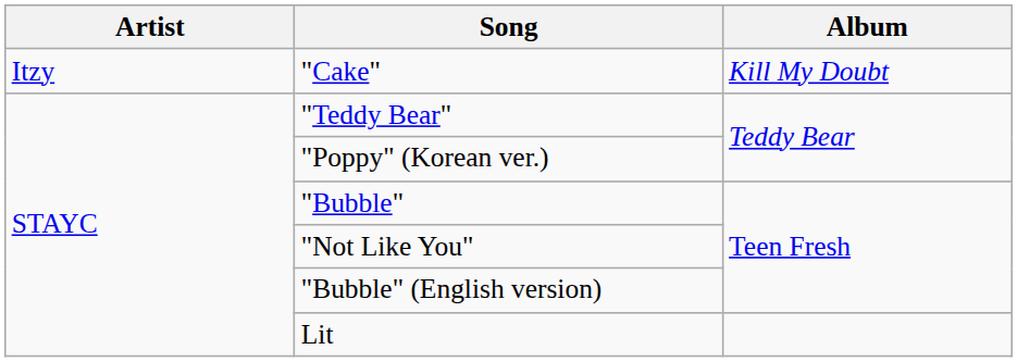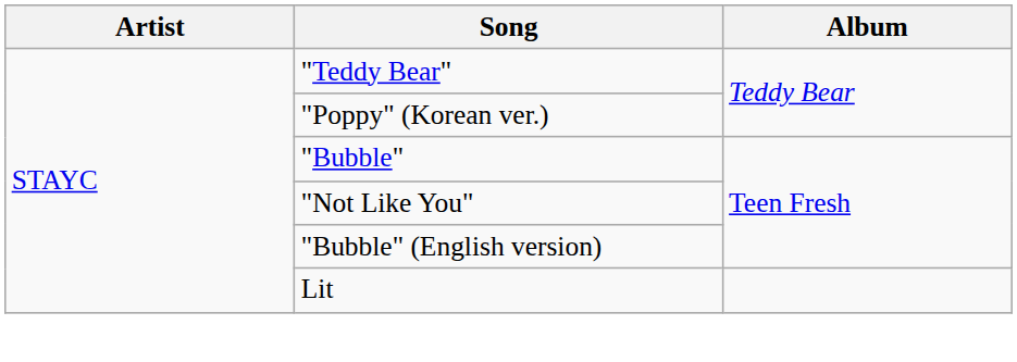 <table class="wikitable sortable">
 <tr>
 <th style="width:10em;">Artist</th>
 <th style="width:15em;">Song</th>
 <th style="width:10em;">Album</th>
-</tr>
-<tr>
-<td><a href='#'>Itzy</a></td>
-<td>"<a href='#'>Cake</a>"</td>
-<td><em><a href='#'>Kill My Doubt</a></em></td>
 </tr>
 <tr>
 <td rowspan="6"><a href='#'>STAYC</a></td>
 <td>"<a href='#'>Teddy Bear</a>"</td>
 <td rowspan="2"><em><a href='#'>Teddy Bear</a></em></td>
 </tr>
 <tr>
 <td>"Poppy" (Korean ver.)</td>
 </tr>
 <tr>
 <td>"<a href='#'>Bubble</a>"</td>
 <td rowspan="3"><a href='#'>Teen Fresh</a></td>
 </tr>
 <tr>
 <td>"Not Like You"</td>
 </tr>
 <tr>
 <td>"Bubble" (English version)</td>
 </tr>
 <tr>
 <td>Lit</td>
 <td></td>
 </tr>
 </table>
